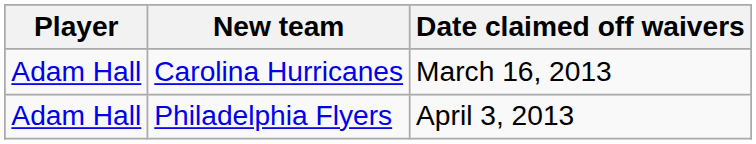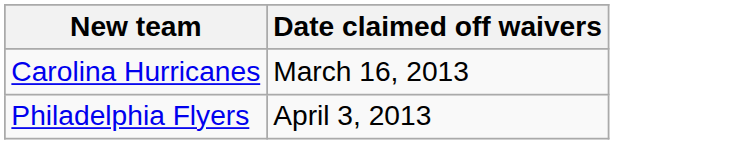 <table class="wikitable">
 <tr>
-<th>Player</th>
 <th>New team</th>
 <th>Date claimed off waivers</th>
 </tr>
 <tr>
-<td><a href='#'>Adam Hall</a></td>
 <td><a href='#'>Carolina Hurricanes</a></td>
 <td>March 16, 2013</td>
 </tr>
 <tr>
-<td><a href='#'>Adam Hall</a></td>
 <td><a href='#'>Philadelphia Flyers</a></td>
 <td>April 3, 2013</td>
 </tr>
 </table>
